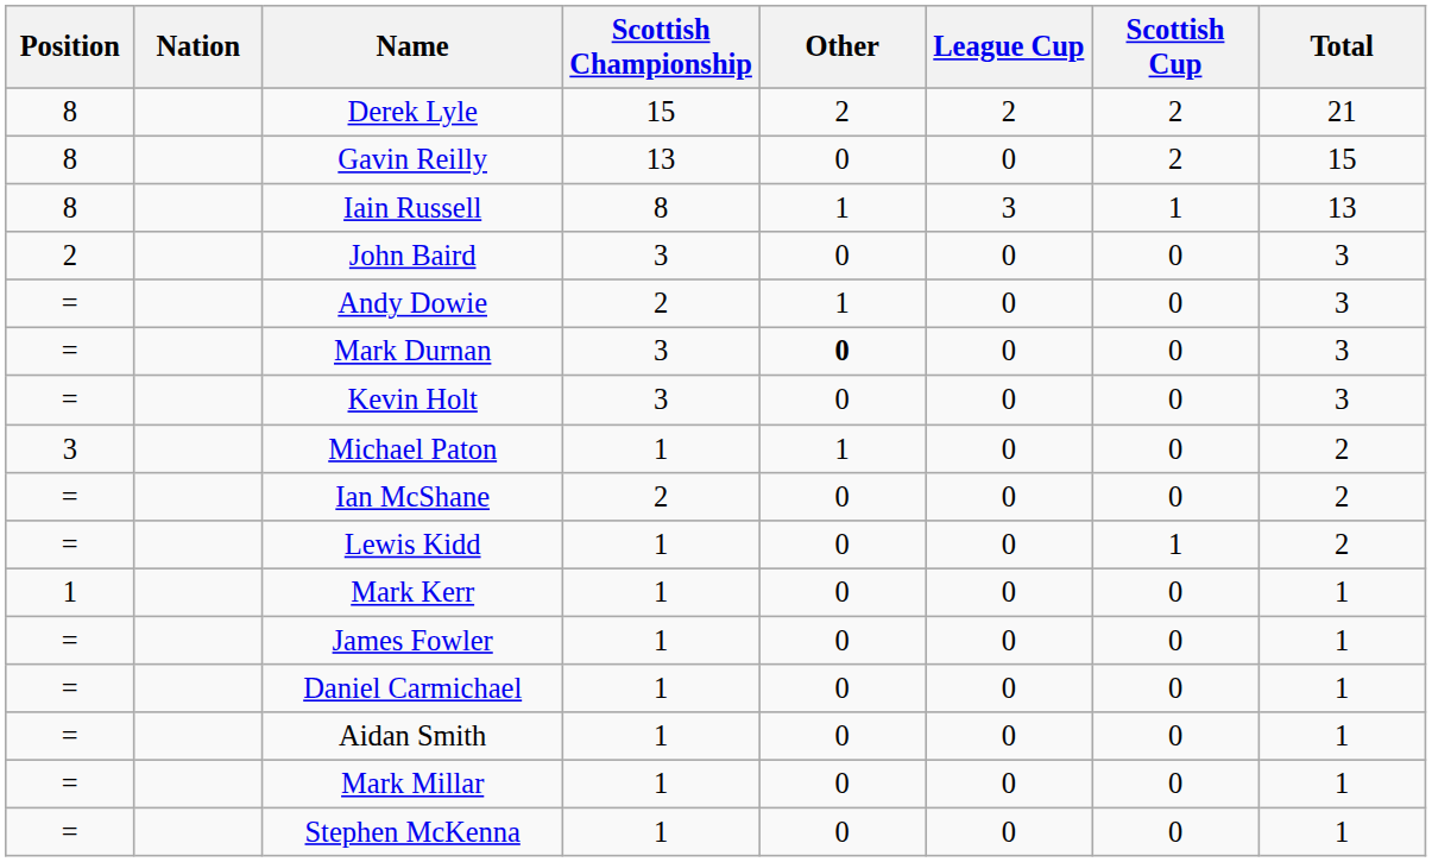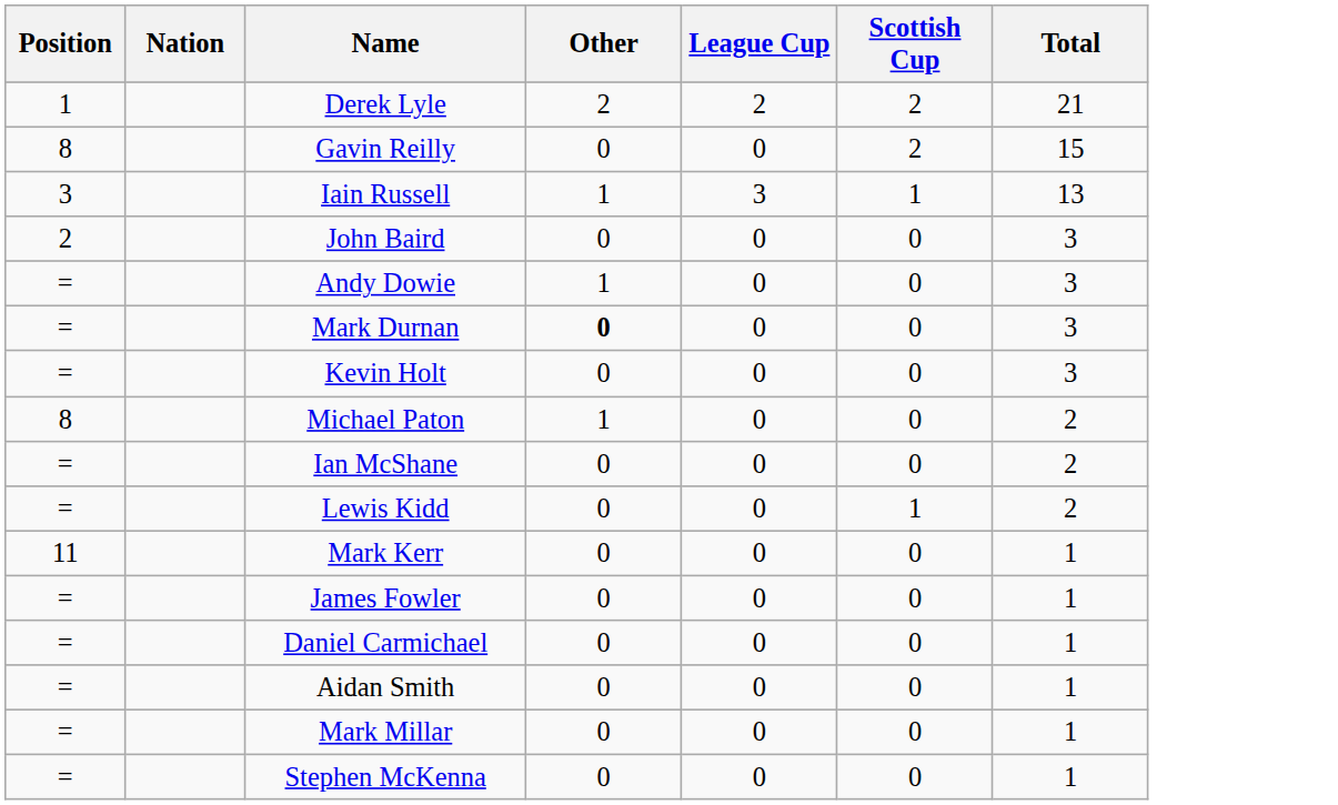 <table class="wikitable" style="font-size: 95%; text-align: center;">
 <tr>
 <th width=60>Position</th>
 <th width=60>Nation</th>
 <th width=150>Name</th>
-<th width=80><a href='#'>Scottish Championship</a></th>
 <th width=80>Other</th>
 <th width=80><a href='#'>League Cup</a></th>
 <th width=80><a href='#'>Scottish Cup</a></th>
 <th width=80>Total</th>
 </tr>
 <tr>
-<td>8</td>
+<td>1</td>
 <td></td>
 <td><a href='#'>Derek Lyle</a></td>
-<td>15</td>
 <td>2</td>
 <td>2</td>
 <td>2</td>
 <td>21</td>
 </tr>
 <tr>
 <td>8</td>
 <td></td>
 <td><a href='#'>Gavin Reilly</a></td>
-<td>13</td>
 <td>0</td>
 <td>0</td>
 <td>2</td>
 <td>15</td>
 </tr>
 <tr>
-<td>8</td>
+<td>3</td>
 <td></td>
 <td><a href='#'>Iain Russell</a></td>
-<td>8</td>
 <td>1</td>
 <td>3</td>
 <td>1</td>
 <td>13</td>
 </tr>
 <tr>
 <td>2</td>
 <td></td>
 <td><a href='#'>John Baird</a></td>
-<td>3</td>
 <td>0</td>
 <td>0</td>
 <td>0</td>
 <td>3</td>
 </tr>
 <tr>
 <td>=</td>
 <td></td>
 <td><a href='#'>Andy Dowie</a></td>
-<td>2</td>
 <td>1</td>
 <td>0</td>
 <td>0</td>
 <td>3</td>
 </tr>
 <tr>
 <td>=</td>
 <td></td>
 <td><a href='#'>Mark Durnan</a></td>
-<td>3</td>
 <td><strong>0</strong></td>
 <td>0</td>
 <td>0</td>
 <td>3</td>
 </tr>
 <tr>
 <td>=</td>
 <td></td>
 <td><a href='#'>Kevin Holt</a></td>
-<td>3</td>
 <td>0</td>
 <td>0</td>
 <td>0</td>
 <td>3</td>
 </tr>
 <tr>
-<td>3</td>
+<td>8</td>
 <td></td>
 <td><a href='#'>Michael Paton</a></td>
-<td>1</td>
 <td>1</td>
 <td>0</td>
 <td>0</td>
 <td>2</td>
 </tr>
 <tr>
 <td>=</td>
 <td></td>
 <td><a href='#'>Ian McShane</a></td>
-<td>2</td>
 <td>0</td>
 <td>0</td>
 <td>0</td>
 <td>2</td>
 </tr>
 <tr>
 <td>=</td>
 <td></td>
 <td><a href='#'>Lewis Kidd</a></td>
-<td>1</td>
 <td>0</td>
 <td>0</td>
 <td>1</td>
 <td>2</td>
 </tr>
 <tr>
-<td>1</td>
+<td>11</td>
 <td></td>
 <td><a href='#'>Mark Kerr</a></td>
-<td>1</td>
 <td>0</td>
 <td>0</td>
 <td>0</td>
 <td>1</td>
 </tr>
 <tr>
 <td>=</td>
 <td></td>
 <td><a href='#'>James Fowler</a></td>
-<td>1</td>
 <td>0</td>
 <td>0</td>
 <td>0</td>
 <td>1</td>
 </tr>
 <tr>
 <td>=</td>
 <td></td>
 <td><a href='#'>Daniel Carmichael</a></td>
-<td>1</td>
 <td>0</td>
 <td>0</td>
 <td>0</td>
 <td>1</td>
 </tr>
 <tr>
 <td>=</td>
 <td></td>
 <td>Aidan Smith</td>
-<td>1</td>
 <td>0</td>
 <td>0</td>
 <td>0</td>
 <td>1</td>
 </tr>
 <tr>
 <td>=</td>
 <td></td>
 <td><a href='#'>Mark Millar</a></td>
-<td>1</td>
 <td>0</td>
 <td>0</td>
 <td>0</td>
 <td>1</td>
 </tr>
 <tr>
 <td>=</td>
 <td></td>
 <td><a href='#'>Stephen McKenna</a></td>
-<td>1</td>
 <td>0</td>
 <td>0</td>
 <td>0</td>
 <td>1</td>
 </tr>
 </table>
